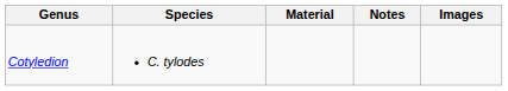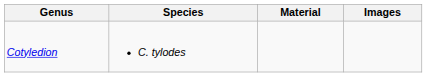 <table class="wikitable" style="margin:auto;width:100%;">
 <tr>
 <th>Genus</th>
 <th>Species</th>
 <th>Material</th>
-<th>Notes</th>
 <th>Images</th>
 </tr>
 <tr>
 <td><br><em><a href='#'>Cotyledion</a></em></td>
 <td><br><ul><li><em>C. tylodes</em></li></ul></td>
 <td></td>
 <td></td>
-<td></td>
 </tr>
 </table>
